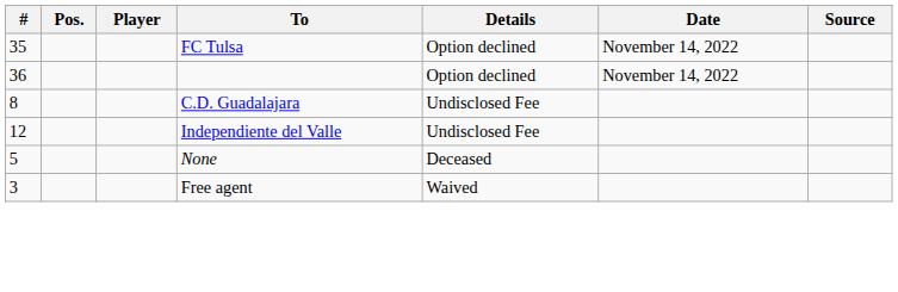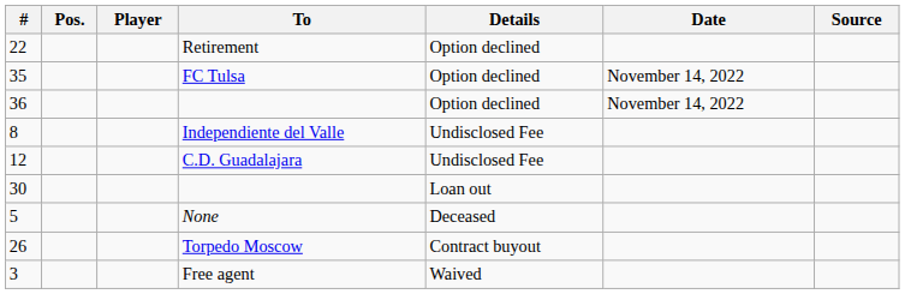 <table class="wikitable sortable" style="width:50%; font-size:95%; text-align:left;">
 <tr>
 <th>#</th>
 <th>Pos.</th>
 <th>Player</th>
 <th>To</th>
 <th>Details</th>
 <th>Date</th>
 <th>Source</th>
+</tr>
+<tr>
+<td>22</td>
+<td></td>
+<td></td>
+<td>Retirement</td>
+<td>Option declined</td>
+<td></td>
+<td></td>
 </tr>
 <tr>
 <td>35</td>
 <td></td>
 <td></td>
 <td> <a href='#'>FC Tulsa</a></td>
 <td>Option declined</td>
 <td>November 14, 2022</td>
 <td></td>
 </tr>
 <tr>
 <td>36</td>
 <td></td>
 <td></td>
 <td></td>
 <td>Option declined</td>
 <td>November 14, 2022</td>
 <td></td>
 </tr>
 <tr>
 <td>8</td>
 <td></td>
 <td></td>
-<td {{nobreak> <a href='#'>C.D. Guadalajara</a></td>
+<td {{nobreak> <a href='#'>Independiente del Valle</a></td>
 <td>Undisclosed Fee</td>
 <td></td>
 <td></td>
 </tr>
 <tr>
 <td>12</td>
 <td></td>
 <td></td>
-<td {{nobreak> <a href='#'>Independiente del Valle</a></td>
+<td {{nobreak> <a href='#'>C.D. Guadalajara</a></td>
 <td>Undisclosed Fee</td>
+<td></td>
+<td></td>
+</tr>
+<tr>
+<td>30</td>
+<td></td>
+<td></td>
+<td></td>
+<td>Loan out</td>
 <td></td>
 <td></td>
 </tr>
 <tr>
 <td>5</td>
 <td></td>
 <td></td>
 <td><em>None</em></td>
 <td>Deceased</td>
 <td></td>
 <td></td>
 </tr>
 <tr>
+<td>26</td>
+<td></td>
+<td></td>
+<td> <a href='#'>Torpedo Moscow</a></td>
+<td>Contract buyout</td>
+<td></td>
+<td></td>
+</tr>
+<tr>
 <td>3</td>
 <td></td>
 <td></td>
 <td>Free agent</td>
 <td>Waived</td>
 <td></td>
 <td></td>
 </tr>
 </table>
